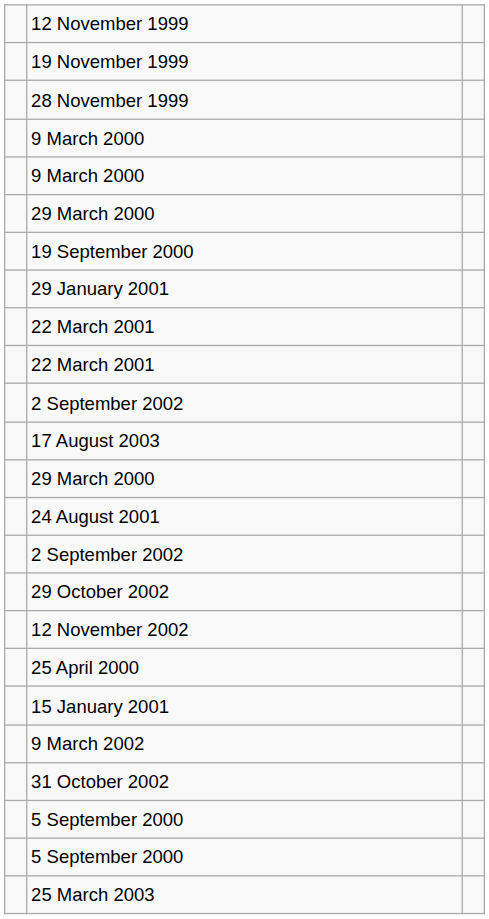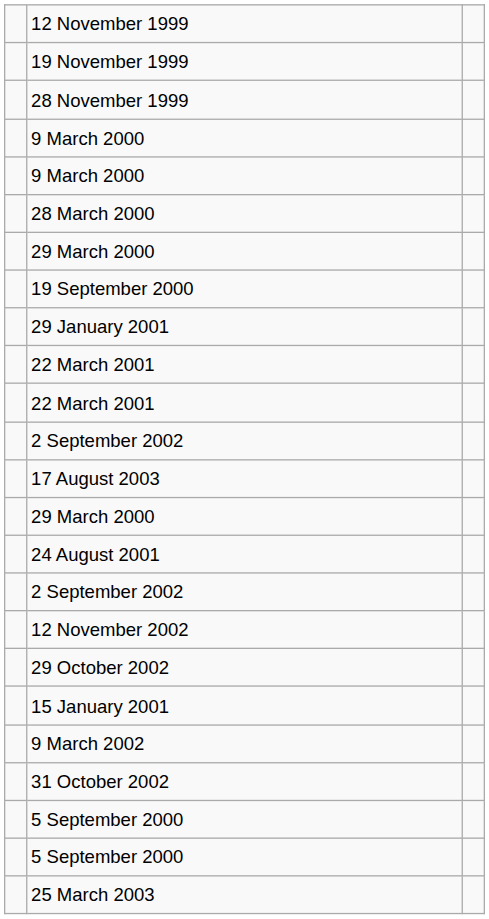 <table class="wikitable" style="font-size: 89%; float: left; width: 26em; margin-right: 1em; height: 700px">
 <tr>
 <td></td>
 <td>12 November 1999</td>
 <td></td>
 </tr>
 <tr>
 <td></td>
 <td>19 November 1999</td>
 <td></td>
 </tr>
 <tr>
 <td></td>
 <td>28 November 1999</td>
 <td></td>
 </tr>
 <tr>
 <td></td>
 <td>9 March 2000</td>
 <td></td>
 </tr>
 <tr>
 <td></td>
 <td>9 March 2000</td>
+<td></td>
+</tr>
+<tr>
+<td></td>
+<td>28 March 2000</td>
 <td></td>
 </tr>
 <tr>
 <td></td>
 <td>29 March 2000</td>
 <td></td>
 </tr>
 <tr>
 <td></td>
 <td>19 September 2000</td>
 <td></td>
 </tr>
 <tr>
 <td></td>
 <td>29 January 2001</td>
 <td></td>
 </tr>
 <tr>
 <td></td>
 <td>22 March 2001</td>
 <td></td>
 </tr>
 <tr>
 <td></td>
 <td>22 March 2001</td>
 <td></td>
 </tr>
 <tr>
 <td></td>
 <td>2 September 2002</td>
 <td></td>
 </tr>
 <tr>
 <td></td>
 <td>17 August 2003</td>
 <td></td>
 </tr>
 <tr>
 <td></td>
 <td>29 March 2000</td>
 <td></td>
 </tr>
 <tr>
 <td></td>
 <td>24 August 2001</td>
 <td></td>
 </tr>
 <tr>
 <td></td>
 <td>2 September 2002</td>
 <td></td>
 </tr>
 <tr>
 <td></td>
-<td>29 October 2002</td>
-<td></td>
-</tr>
-<tr>
-<td></td>
 <td>12 November 2002</td>
 <td></td>
 </tr>
 <tr>
 <td></td>
-<td>25 April 2000</td>
+<td>29 October 2002</td>
 <td></td>
 </tr>
 <tr>
 <td></td>
 <td>15 January 2001</td>
 <td></td>
 </tr>
 <tr>
 <td></td>
 <td>9 March 2002</td>
 <td></td>
 </tr>
 <tr>
 <td></td>
 <td>31 October 2002</td>
 <td></td>
 </tr>
 <tr>
 <td></td>
 <td>5 September 2000</td>
 <td></td>
 </tr>
 <tr>
 <td></td>
 <td>5 September 2000</td>
 <td></td>
 </tr>
 <tr>
 <td></td>
 <td>25 March 2003</td>
 <td></td>
 </tr>
 </table>
